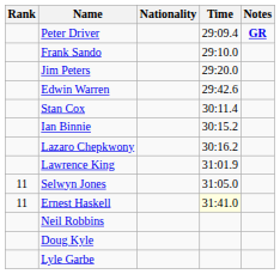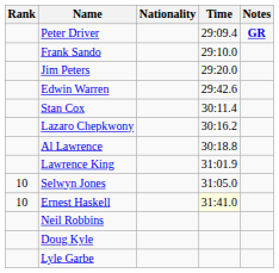 <table class="wikitable sortable" style=" text-align:center">
 <tr>
 <th>Rank</th>
 <th>Name</th>
 <th>Nationality</th>
 <th>Time</th>
 <th>Notes</th>
 </tr>
 <tr>
 <td></td>
 <td align=left><a href='#'>Peter Driver</a></td>
 <td align=left></td>
 <td>29:09.4</td>
 <td><strong><a href='#'>GR</a></strong></td>
 </tr>
 <tr>
 <td></td>
 <td align=left><a href='#'>Frank Sando</a></td>
 <td align=left></td>
 <td>29:10.0</td>
 <td></td>
 </tr>
 <tr>
 <td></td>
 <td align=left><a href='#'>Jim Peters</a></td>
 <td align=left></td>
 <td>29:20.0</td>
 <td></td>
 </tr>
 <tr>
 <td></td>
 <td align=left><a href='#'>Edwin Warren</a></td>
 <td align=left></td>
 <td>29:42.6</td>
 <td></td>
 </tr>
 <tr>
 <td></td>
 <td align=left><a href='#'>Stan Cox</a></td>
 <td align=left></td>
 <td>30:11.4</td>
 <td></td>
 </tr>
 <tr>
 <td></td>
-<td align=left><a href='#'>Ian Binnie</a></td>
+<td align=left><a href='#'>Lazaro Chepkwony</a></td>
 <td align=left></td>
-<td>30:15.2</td>
+<td>30:16.2</td>
 <td></td>
 </tr>
 <tr>
 <td></td>
-<td align=left><a href='#'>Lazaro Chepkwony</a></td>
+<td align=left><a href='#'>Al Lawrence</a></td>
 <td align=left></td>
-<td>30:16.2</td>
+<td>30:18.8</td>
 <td></td>
 </tr>
 <tr>
 <td></td>
 <td align=left><a href='#'>Lawrence King</a></td>
 <td align=left></td>
 <td>31:01.9</td>
 <td></td>
 </tr>
 <tr>
-<td>11</td>
+<td>10</td>
 <td align=left><a href='#'>Selwyn Jones</a></td>
 <td align=left></td>
 <td>31:05.0</td>
 <td></td>
 </tr>
 <tr>
-<td>11</td>
+<td>10</td>
 <td align=left><a href='#'>Ernest Haskell</a></td>
 <td align=left></td>
 <td style="background: lightyellow;">31:41.0</td>
 <td></td>
 </tr>
 <tr>
 <td></td>
 <td align=left><a href='#'>Neil Robbins</a></td>
 <td align=left></td>
 <td></td>
 <td></td>
 </tr>
 <tr>
 <td></td>
 <td align=left><a href='#'>Doug Kyle</a></td>
 <td align=left></td>
 <td></td>
 <td></td>
 </tr>
 <tr>
 <td></td>
 <td align=left><a href='#'>Lyle Garbe</a></td>
 <td align=left></td>
 <td></td>
 <td></td>
 </tr>
 </table>
